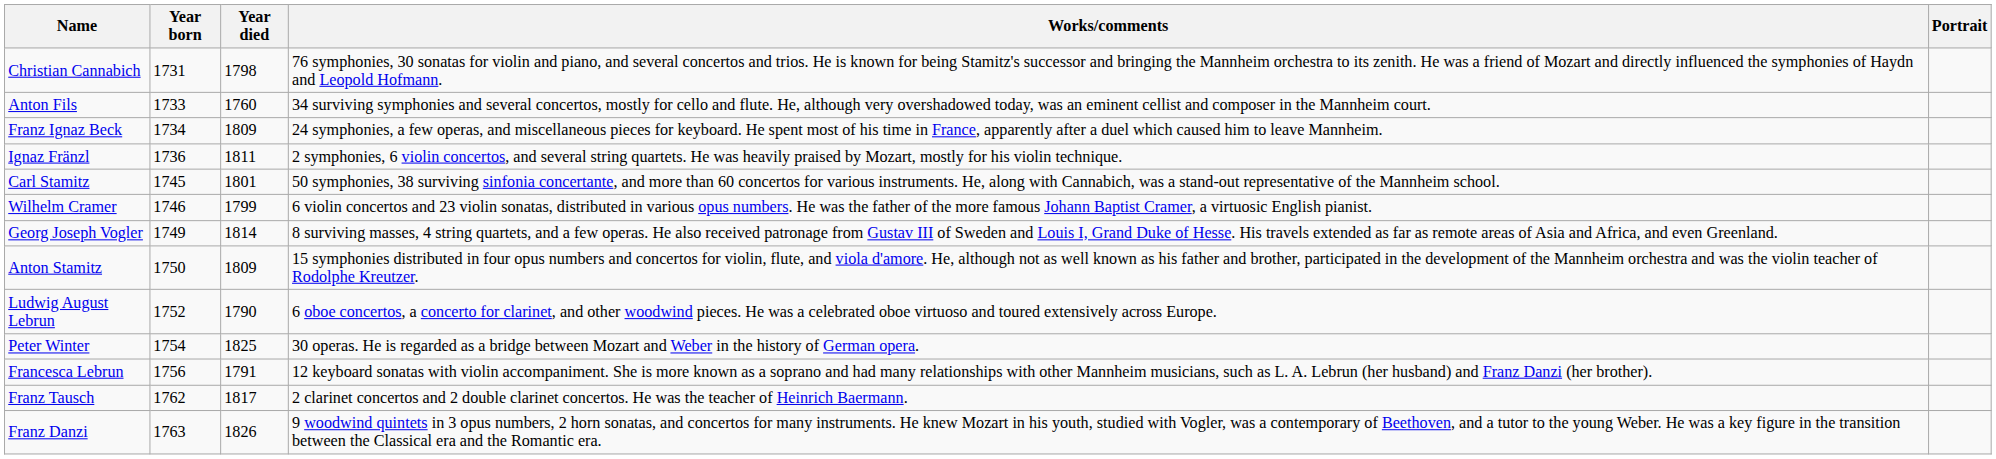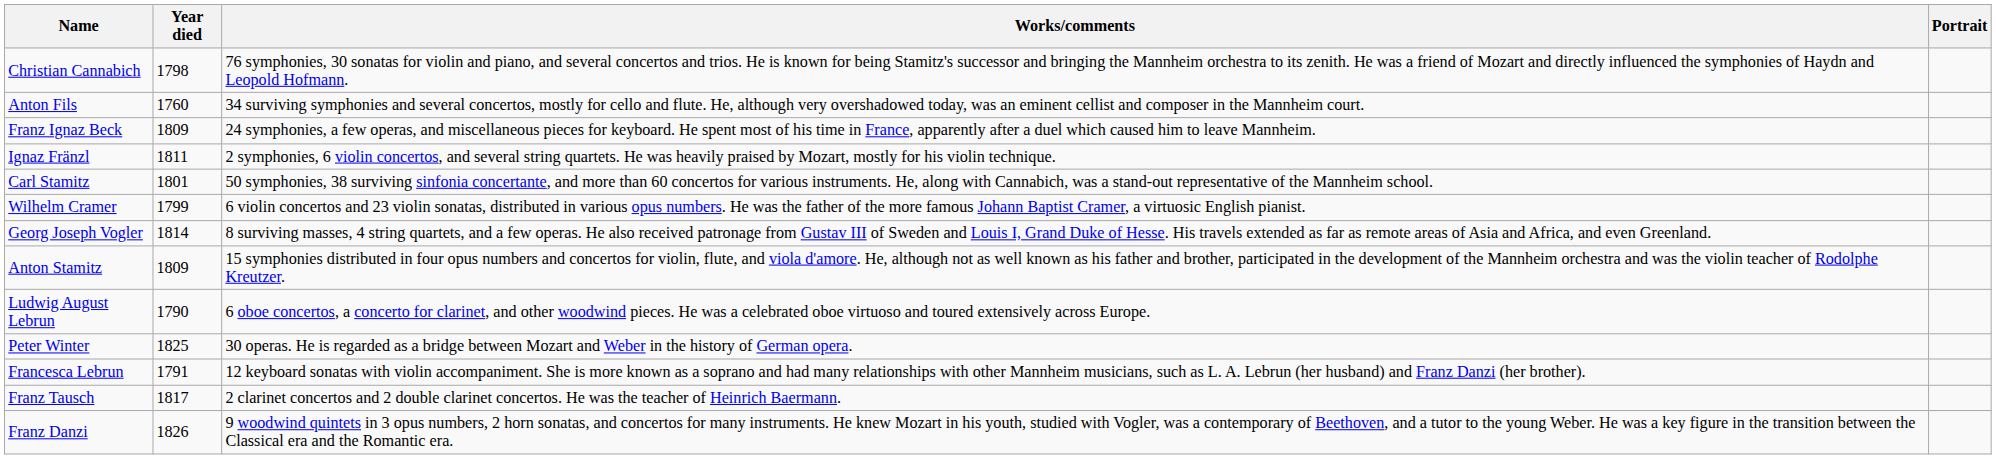 <table class="wikitable">
 <tr>
 <th>Name</th>
-<th>Year born</th>
 <th>Year died</th>
 <th>Works/comments</th>
 <th>Portrait</th>
 </tr>
 <tr>
 <td><a href='#'>Christian Cannabich</a></td>
-<td>1731</td>
 <td>1798</td>
 <td>76 symphonies, 30 sonatas for violin and piano, and several concertos and trios. He is known for being Stamitz's successor and bringing the Mannheim orchestra to its zenith. He was a friend of Mozart and directly influenced the symphonies of Haydn and <a href='#'>Leopold Hofmann</a>.</td>
 <td></td>
 </tr>
 <tr>
 <td><a href='#'>Anton Fils</a></td>
-<td>1733</td>
 <td>1760</td>
 <td>34 surviving symphonies and several concertos, mostly for cello and flute. He, although very overshadowed today, was an eminent cellist and composer in the Mannheim court.</td>
 <td></td>
 </tr>
 <tr>
 <td><a href='#'>Franz Ignaz Beck</a></td>
-<td>1734</td>
 <td>1809</td>
 <td>24 symphonies, a few operas, and miscellaneous pieces for keyboard. He spent most of his time in <a href='#'>France</a>, apparently after a duel which caused him to leave Mannheim.</td>
 <td></td>
 </tr>
 <tr>
 <td><a href='#'>Ignaz Fränzl</a></td>
-<td>1736</td>
 <td>1811</td>
 <td>2 symphonies, 6 <a href='#'>violin concertos</a>, and several string quartets. He was heavily praised by Mozart, mostly for his violin technique.</td>
 <td></td>
 </tr>
 <tr>
 <td><a href='#'>Carl Stamitz</a></td>
-<td>1745</td>
 <td>1801</td>
 <td>50 symphonies, 38 surviving <a href='#'>sinfonia concertante</a>, and more than 60 concertos for various instruments. He, along with Cannabich, was a stand-out representative of the Mannheim school.</td>
 <td></td>
 </tr>
 <tr>
 <td><a href='#'>Wilhelm Cramer</a></td>
-<td>1746</td>
 <td>1799</td>
 <td>6 violin concertos and 23 violin sonatas, distributed in various <a href='#'>opus numbers</a>. He was the father of the more famous <a href='#'>Johann Baptist Cramer</a>, a virtuosic English pianist.</td>
 <td></td>
 </tr>
 <tr>
 <td><a href='#'>Georg Joseph Vogler</a></td>
-<td>1749</td>
 <td>1814</td>
 <td>8 surviving masses, 4 string quartets, and a few operas. He also received patronage from <a href='#'>Gustav III</a> of Sweden and <a href='#'>Louis I, Grand Duke of Hesse</a>. His travels extended as far as remote areas of Asia and Africa, and even Greenland.</td>
 <td></td>
 </tr>
 <tr>
 <td><a href='#'>Anton Stamitz</a></td>
-<td>1750</td>
 <td>1809</td>
 <td>15 symphonies distributed in four opus numbers and concertos for violin, flute, and <a href='#'>viola d'amore</a>. He, although not as well known as his father and brother, participated in the development of the Mannheim orchestra and was the violin teacher of <a href='#'>Rodolphe Kreutzer</a>.</td>
 <td></td>
 </tr>
 <tr>
 <td><a href='#'>Ludwig August Lebrun</a></td>
-<td>1752</td>
 <td>1790</td>
 <td>6 <a href='#'>oboe concertos</a>, a <a href='#'>concerto for clarinet</a>, and other <a href='#'>woodwind</a> pieces. He was a celebrated oboe virtuoso and toured extensively across Europe.</td>
 <td></td>
 </tr>
 <tr>
 <td><a href='#'>Peter Winter</a></td>
-<td>1754</td>
 <td>1825</td>
 <td>30 operas. He is regarded as a bridge between Mozart and <a href='#'>Weber</a> in the history of <a href='#'>German opera</a>.</td>
 <td></td>
 </tr>
 <tr>
 <td><a href='#'>Francesca Lebrun</a></td>
-<td>1756</td>
 <td>1791</td>
 <td>12 keyboard sonatas with violin accompaniment. She is more known as a soprano and had many relationships with other Mannheim musicians, such as L. A. Lebrun (her husband) and <a href='#'>Franz Danzi</a> (her brother).</td>
 <td></td>
 </tr>
 <tr>
 <td><a href='#'>Franz Tausch</a></td>
-<td>1762</td>
 <td>1817</td>
 <td>2 clarinet concertos and 2 double clarinet concertos. He was the teacher of <a href='#'>Heinrich Baermann</a>.</td>
 <td></td>
 </tr>
 <tr>
 <td><a href='#'>Franz Danzi</a></td>
-<td>1763</td>
 <td>1826</td>
 <td>9 <a href='#'>woodwind quintets</a> in 3 opus numbers, 2 horn sonatas, and concertos for many instruments. He knew Mozart in his youth, studied with Vogler, was a contemporary of <a href='#'>Beethoven</a>, and a tutor to the young Weber. He was a key figure in the transition between the Classical era and the Romantic era.</td>
 <td></td>
 </tr>
 </table>
